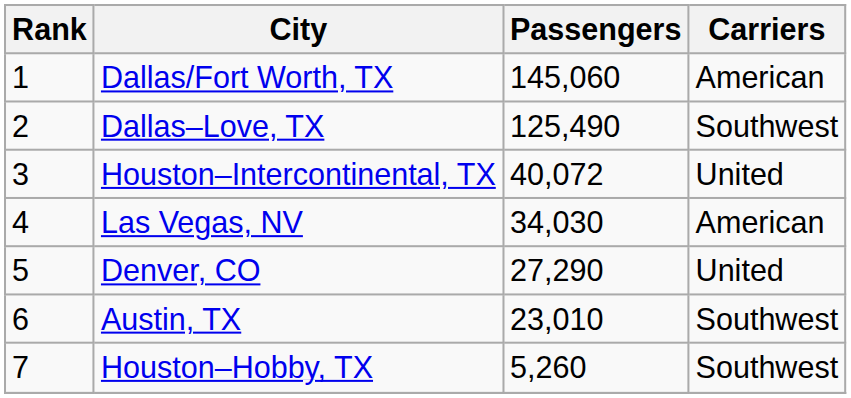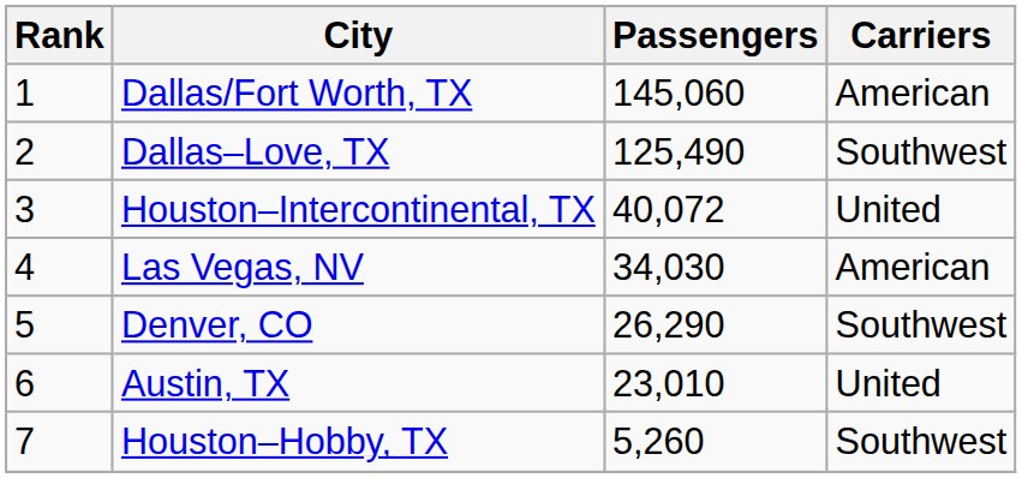 <table class="wikitable" style="font-size: 95%" width= align=>
 <tr>
 <th>Rank</th>
 <th>City</th>
 <th>Passengers</th>
 <th>Carriers</th>
 </tr>
 <tr>
 <td>1</td>
 <td><a href='#'>Dallas/Fort Worth, TX</a></td>
 <td>145,060</td>
 <td>American</td>
 </tr>
 <tr>
 <td>2</td>
 <td><a href='#'>Dallas–Love, TX</a></td>
 <td>125,490</td>
 <td>Southwest</td>
 </tr>
 <tr>
 <td>3</td>
 <td><a href='#'>Houston–Intercontinental, TX</a></td>
 <td>40,072</td>
 <td>United</td>
 </tr>
 <tr>
 <td>4</td>
 <td><a href='#'>Las Vegas, NV</a></td>
 <td>34,030</td>
 <td>American</td>
 </tr>
 <tr>
 <td>5</td>
 <td><a href='#'>Denver, CO</a></td>
-<td>27,290</td>
-<td>United</td>
+<td>26,290</td>
+<td>Southwest</td>
 </tr>
 <tr>
 <td>6</td>
 <td><a href='#'>Austin, TX</a></td>
 <td>23,010</td>
-<td>Southwest</td>
+<td>United</td>
 </tr>
 <tr>
 <td>7</td>
 <td><a href='#'>Houston–Hobby, TX</a></td>
 <td>5,260</td>
 <td>Southwest</td>
 </tr>
 <tr>
 </tr>
 </table>
